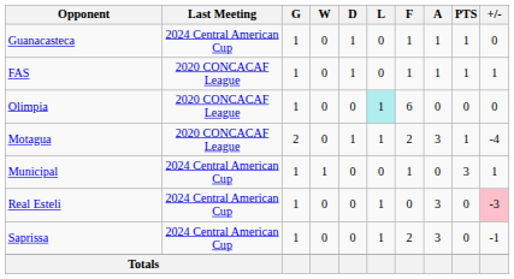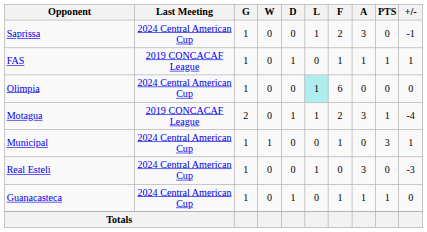 <table class="wikitable">
 <tr>
 <th width="200">Opponent</th>
 <th width="150">Last Meeting</th>
 <th width="30">G</th>
 <th width="30">W</th>
 <th width="30">D</th>
 <th width="30">L</th>
 <th width="30">F</th>
 <th width="30">A</th>
 <th width="30">PTS</th>
 <th width="30">+/-</th>
 </tr>
 <tr>
-<td> <a href='#'>Guanacasteca</a></td>
+<td> <a href='#'>Saprissa</a></td>
 <td align="center"><a href='#'>2024 Central American Cup</a></td>
 <td align="center">1</td>
 <td align="center">0</td>
-<td align="center">1</td>
 <td align="center">0</td>
 <td align="center">1</td>
-<td align="center">1</td>
-<td align="center">1</td>
+<td align="center">2</td>
+<td align="center">3</td>
 <td align="center">0</td>
+<td align="center">-1</td>
 </tr>
 <tr>
 <td> <a href='#'>FAS</a></td>
-<td align="center"><a href='#'>2020 CONCACAF League</a></td>
+<td align="center"><a href='#'>2019 CONCACAF League</a></td>
 <td align="center">1</td>
 <td align="center">0</td>
 <td align="center">1</td>
 <td align="center">0</td>
 <td align="center">1</td>
 <td align="center">1</td>
 <td align="center">1</td>
 <td align="center">1</td>
 </tr>
 <tr>
 <td> <a href='#'>Olimpia</a></td>
-<td align="center"><a href='#'>2020 CONCACAF League</a></td>
+<td align="center"><a href='#'>2024 Central American Cup</a></td>
 <td align="center">1</td>
 <td align="center">0</td>
 <td align="center">0</td>
 <td align="center" style="background: paleturquoise;">1</td>
 <td align="center">6</td>
 <td align="center">0</td>
 <td align="center">0</td>
 <td align="center">0</td>
 </tr>
 <tr>
 <td> <a href='#'>Motagua</a></td>
-<td align="center"><a href='#'>2020 CONCACAF League</a></td>
+<td align="center"><a href='#'>2019 CONCACAF League</a></td>
 <td align="center">2</td>
 <td align="center">0</td>
 <td align="center">1</td>
 <td align="center">1</td>
 <td align="center">2</td>
 <td align="center">3</td>
 <td align="center">1</td>
 <td align="center">-4</td>
 </tr>
 <tr>
 <td> <a href='#'>Municipal</a></td>
 <td align="center"><a href='#'>2024 Central American Cup</a></td>
 <td align="center">1</td>
 <td align="center">1</td>
 <td align="center">0</td>
 <td align="center">0</td>
 <td align="center">1</td>
 <td align="center">0</td>
 <td align="center">3</td>
 <td align="center">1</td>
 </tr>
 <tr>
 <td> <a href='#'>Real Esteli</a></td>
 <td align="center"><a href='#'>2024 Central American Cup</a></td>
 <td align="center">1</td>
 <td align="center">0</td>
 <td align="center">0</td>
 <td align="center">1</td>
 <td align="center">0</td>
 <td align="center">3</td>
 <td align="center">0</td>
-<td align="center" style="background: pink;">-3</td>
+<td align="center">-3</td>
 </tr>
 <tr>
-<td> <a href='#'>Saprissa</a></td>
+<td> <a href='#'>Guanacasteca</a></td>
 <td align="center"><a href='#'>2024 Central American Cup</a></td>
 <td align="center">1</td>
 <td align="center">0</td>
+<td align="center">1</td>
 <td align="center">0</td>
 <td align="center">1</td>
-<td align="center">2</td>
-<td align="center">3</td>
+<td align="center">1</td>
+<td align="center">1</td>
 <td align="center">0</td>
-<td align="center">-1</td>
 </tr>
 <tr>
 </tr>
 <tr>
 <th colspan="2">Totals</th>
 <th></th>
 <th></th>
 <th></th>
 <th></th>
 <th></th>
 <th></th>
 <th></th>
 <th></th>
 </tr>
 </table>
